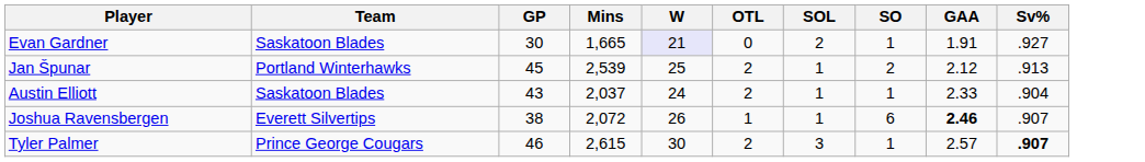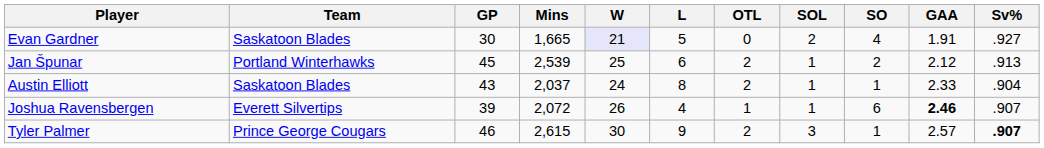 <table class="wikitable sortable" style="text-align: center">
 <tr>
 <th class="unsortable" align=center bgcolor=#F2F2F2 style="width: 15em"><strong>Player</strong></th>
 <th style="width: 15em">Team</th>
 <th style="width: 4em">GP</th>
 <th style="width: 4em">Mins</th>
 <th style="width: 4em">W</th>
+<th style="width: 4em">L</th>
 <th style="width: 4em">OTL</th>
 <th style="width: 4em">SOL</th>
 <th style="width: 4em">SO</th>
 <th style="width: 4em">GAA</th>
 <th style="width: 4em">Sv%</th>
 </tr>
 <tr>
 <td align=left><a href='#'>Evan Gardner</a></td>
 <td align=left><a href='#'>Saskatoon Blades</a></td>
 <td>30</td>
 <td>1,665</td>
 <td style="background: lavender;">21</td>
+<td>5</td>
 <td>0</td>
 <td>2</td>
-<td>1</td>
+<td>4</td>
 <td>1.91</td>
 <td>.927</td>
 </tr>
 <tr>
 <td align=left><a href='#'>Jan Špunar</a></td>
 <td align=left><a href='#'>Portland Winterhawks</a></td>
 <td>45</td>
 <td>2,539</td>
 <td>25</td>
+<td>6</td>
 <td>2</td>
 <td>1</td>
 <td>2</td>
 <td>2.12</td>
 <td>.913</td>
 </tr>
 <tr>
 <td align=left><a href='#'>Austin Elliott</a></td>
 <td align=left><a href='#'>Saskatoon Blades</a></td>
 <td>43</td>
 <td>2,037</td>
 <td>24</td>
+<td>8</td>
 <td>2</td>
 <td>1</td>
 <td>1</td>
 <td>2.33</td>
 <td>.904</td>
 </tr>
 <tr>
 <td align=left><a href='#'>Joshua Ravensbergen</a></td>
 <td align=left><a href='#'>Everett Silvertips</a></td>
-<td>38</td>
+<td>39</td>
 <td>2,072</td>
 <td>26</td>
+<td>4</td>
 <td>1</td>
 <td>1</td>
 <td>6</td>
 <td><strong>2.46</strong></td>
 <td>.907</td>
 </tr>
 <tr>
 <td align=left><a href='#'>Tyler Palmer</a></td>
 <td align=left><a href='#'>Prince George Cougars</a></td>
 <td>46</td>
 <td>2,615</td>
 <td>30</td>
+<td>9</td>
 <td>2</td>
 <td>3</td>
 <td>1</td>
 <td>2.57</td>
 <td><strong>.907</strong></td>
 </tr>
 </table>
